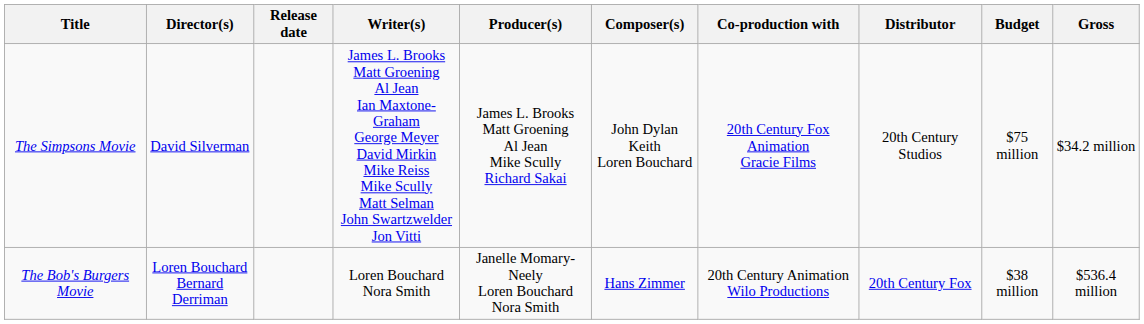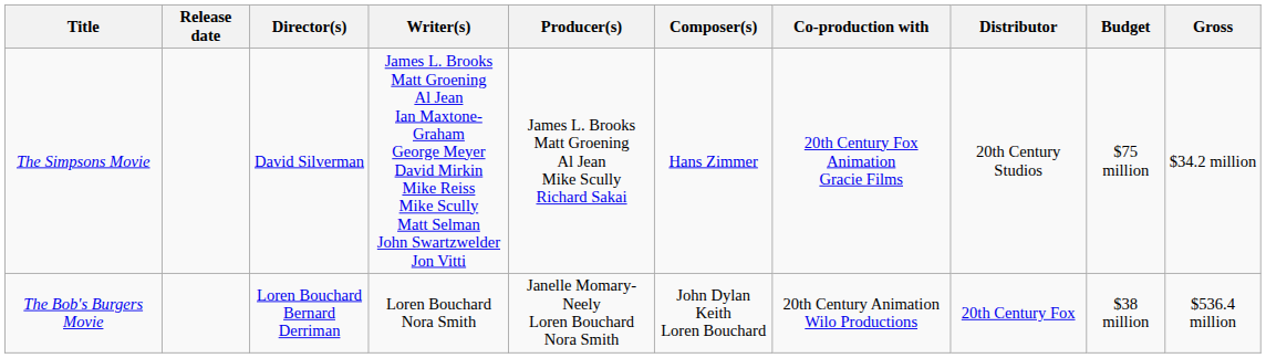 <table class="wikitable plainrowheaders sortable" style="text-align:center;">
 <tr>
 <th scope="col">Title</th>
+<th scope="col">Release date</th>
 <th scope="col">Director(s)</th>
-<th scope="col">Release date</th>
 <th scope="col">Writer(s)</th>
 <th scope="col">Producer(s)</th>
 <th scope="col">Composer(s)</th>
 <th scope="col">Co-production with</th>
 <th scope="col">Distributor</th>
 <th scope="col">Budget</th>
 <th scope="col">Gross</th>
 </tr>
 <tr>
 <td scope="row"><em><a href='#'>The Simpsons Movie</a></em></td>
+<td></td>
 <td><a href='#'>David Silverman</a></td>
-<td></td>
 <td><a href='#'>James L. Brooks</a><br><a href='#'>Matt Groening</a><br><a href='#'>Al Jean</a><br><a href='#'>Ian Maxtone-Graham</a><br><a href='#'>George Meyer</a><br><a href='#'>David Mirkin</a><br><a href='#'>Mike Reiss</a><br><a href='#'>Mike Scully</a><br><a href='#'>Matt Selman</a><br><a href='#'>John Swartzwelder</a><br><a href='#'>Jon Vitti</a></td>
 <td>James L. Brooks<br>Matt Groening<br>Al Jean<br>Mike Scully<br><a href='#'>Richard Sakai</a></td>
-<td>John Dylan Keith<br>Loren Bouchard</td>
+<td><a href='#'>Hans Zimmer</a></td>
 <td><a href='#'>20th Century Fox Animation</a><br><a href='#'>Gracie Films</a></td>
 <td>20th Century Studios</td>
 <td>$75 million</td>
 <td>$34.2 million</td>
 </tr>
 <tr>
 <td scope="row"><em><a href='#'>The Bob's Burgers Movie</a></em></td>
+<td></td>
 <td><a href='#'>Loren Bouchard</a><br><a href='#'>Bernard Derriman</a></td>
-<td></td>
 <td>Loren Bouchard<br>Nora Smith</td>
 <td>Janelle Momary-Neely<br>Loren Bouchard<br>Nora Smith</td>
-<td><a href='#'>Hans Zimmer</a></td>
+<td>John Dylan Keith<br>Loren Bouchard</td>
 <td>20th Century Animation<br><a href='#'>Wilo Productions</a></td>
 <td><a href='#'>20th Century Fox</a></td>
 <td>$38 million</td>
 <td>$536.4 million</td>
 </tr>
 </table>
